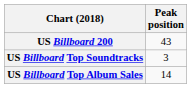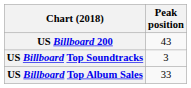 <table class="wikitable plainrowheaders" style="text-align:center">
 <tr>
 <th scope="col">Chart (2018)</th>
 <th scope="col">Peak<br>position</th>
 </tr>
 <tr>
 <th scope="row">US <a href='#'><em>Billboard</em> 200</a></th>
 <td>43</td>
 </tr>
 <tr>
 <th scope="row">US <a href='#'><em>Billboard</em></a> <a href='#'>Top Soundtracks</a></th>
 <td>3</td>
 </tr>
 <tr>
 <th scope="row">US <a href='#'><em>Billboard</em></a> <a href='#'>Top Album Sales</a></th>
-<td>14</td>
+<td>33</td>
 </tr>
 </table>
